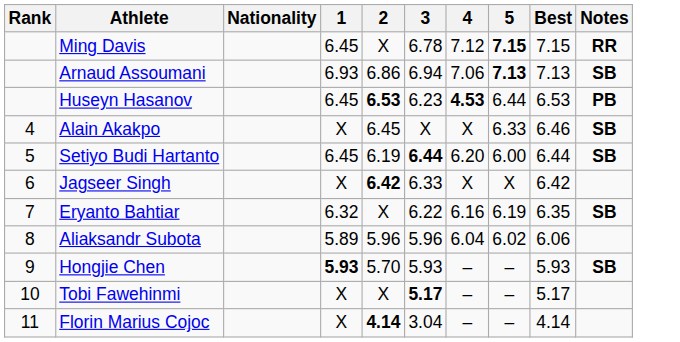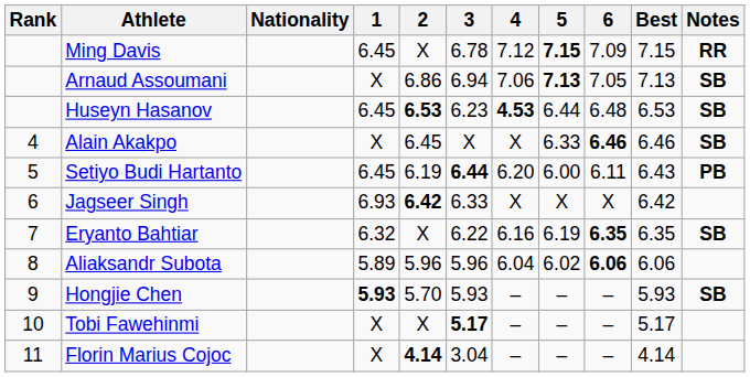 <table class="wikitable sortable" style="text-align:center">
 <tr>
 <th>Rank</th>
 <th>Athlete</th>
 <th>Nationality</th>
 <th>1</th>
 <th>2</th>
 <th>3</th>
 <th>4</th>
 <th>5</th>
+<th>6</th>
 <th>Best</th>
 <th>Notes</th>
 </tr>
 <tr>
 <td></td>
 <td align=left><a href='#'>Ming Davis</a></td>
 <td align=left></td>
 <td>6.45</td>
 <td>X</td>
 <td>6.78</td>
 <td>7.12</td>
 <td><strong>7.15</strong></td>
+<td>7.09</td>
 <td>7.15</td>
 <td><strong>RR</strong></td>
 </tr>
 <tr>
 <td></td>
 <td align=left><a href='#'>Arnaud Assoumani</a></td>
 <td align=left></td>
-<td>6.93</td>
+<td>X</td>
 <td>6.86</td>
 <td>6.94</td>
 <td>7.06</td>
 <td><strong>7.13</strong></td>
+<td>7.05</td>
 <td>7.13</td>
 <td><strong>SB</strong></td>
 </tr>
 <tr>
 <td></td>
 <td align=left><a href='#'>Huseyn Hasanov</a></td>
 <td align=left></td>
 <td>6.45</td>
 <td><strong>6.53</strong></td>
 <td>6.23</td>
 <td><strong>4.53</strong></td>
 <td>6.44</td>
+<td>6.48</td>
 <td>6.53</td>
-<td><strong>PB</strong></td>
+<td><strong>SB</strong></td>
 </tr>
 <tr>
 <td>4</td>
 <td align=left><a href='#'>Alain Akakpo</a></td>
 <td align=left></td>
 <td>X</td>
 <td>6.45</td>
 <td>X</td>
 <td>X</td>
 <td>6.33</td>
+<td><strong>6.46</strong></td>
 <td>6.46</td>
 <td><strong>SB</strong></td>
 </tr>
 <tr>
 <td>5</td>
 <td align=left><a href='#'>Setiyo Budi Hartanto</a></td>
 <td align=left></td>
 <td>6.45</td>
 <td>6.19</td>
 <td><strong>6.44</strong></td>
 <td>6.20</td>
 <td>6.00</td>
-<td>6.44</td>
-<td><strong>SB</strong></td>
+<td>6.11</td>
+<td>6.43</td>
+<td><strong>PB</strong></td>
 </tr>
 <tr>
 <td>6</td>
 <td align=left><a href='#'>Jagseer Singh</a></td>
 <td align=left></td>
-<td>X</td>
+<td>6.93</td>
 <td><strong>6.42</strong></td>
 <td>6.33</td>
+<td>X</td>
 <td>X</td>
 <td>X</td>
 <td>6.42</td>
 <td></td>
 </tr>
 <tr>
 <td>7</td>
 <td align=left><a href='#'>Eryanto Bahtiar</a></td>
 <td align=left></td>
 <td>6.32</td>
 <td>X</td>
 <td>6.22</td>
 <td>6.16</td>
 <td>6.19</td>
+<td><strong>6.35</strong></td>
 <td>6.35</td>
 <td><strong>SB</strong></td>
 </tr>
 <tr>
 <td>8</td>
 <td align=left><a href='#'>Aliaksandr Subota</a></td>
 <td align=left></td>
 <td>5.89</td>
 <td>5.96</td>
 <td>5.96</td>
 <td>6.04</td>
 <td>6.02</td>
+<td><strong>6.06</strong></td>
 <td>6.06</td>
 <td></td>
 </tr>
 <tr>
 <td>9</td>
 <td align=left><a href='#'>Hongjie Chen</a></td>
 <td align=left></td>
 <td><strong>5.93</strong></td>
 <td>5.70</td>
 <td>5.93</td>
+<td>–</td>
 <td>–</td>
 <td>–</td>
 <td>5.93</td>
 <td><strong>SB</strong></td>
 </tr>
 <tr>
 <td>10</td>
 <td align=left><a href='#'>Tobi Fawehinmi</a></td>
 <td align=left></td>
 <td>X</td>
 <td>X</td>
 <td><strong>5.17</strong></td>
 <td>–</td>
 <td>–</td>
+<td>–</td>
 <td>5.17</td>
 <td></td>
 </tr>
 <tr>
 <td>11</td>
 <td align=left><a href='#'>Florin Marius Cojoc</a></td>
 <td align=left></td>
 <td>X</td>
 <td><strong>4.14</strong></td>
 <td>3.04</td>
 <td>–</td>
 <td>–</td>
+<td>–</td>
 <td>4.14</td>
 <td></td>
 </tr>
 </table>
